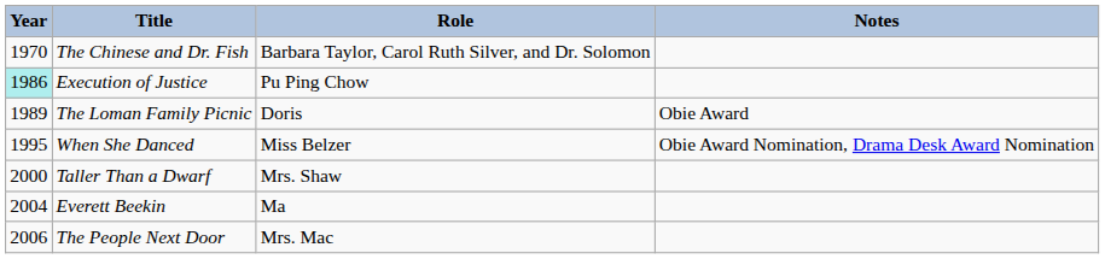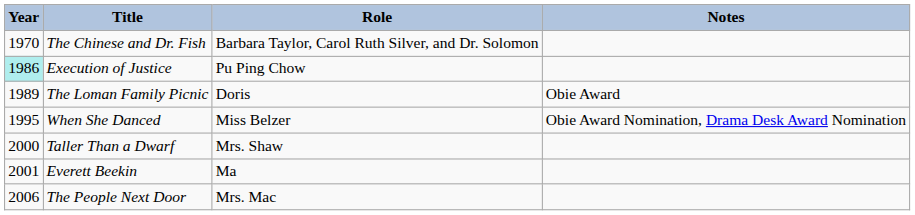 <table class="wikitable" style="font-size:90%;">
 <tr>
 <th style="background:#B0C4DE;">Year</th>
 <th style="background:#B0C4DE;">Title</th>
 <th style="background:#B0C4DE;">Role</th>
 <th style="background:#B0C4DE;">Notes</th>
 </tr>
 <tr>
 <td>1970</td>
 <td><em>The Chinese and Dr. Fish</em></td>
 <td>Barbara Taylor, Carol Ruth Silver, and Dr. Solomon</td>
 <td></td>
 </tr>
 <tr>
 <td style="background: paleturquoise;">1986</td>
 <td><em>Execution of Justice</em></td>
 <td>Pu Ping Chow</td>
 <td></td>
 </tr>
 <tr>
 <td>1989</td>
 <td><em>The Loman Family Picnic</em></td>
 <td>Doris</td>
 <td>Obie Award</td>
 </tr>
 <tr>
 <td>1995</td>
 <td><em>When She Danced</em></td>
 <td>Miss Belzer</td>
 <td>Obie Award Nomination, <a href='#'>Drama Desk Award</a> Nomination</td>
 </tr>
 <tr>
 <td>2000</td>
 <td><em>Taller Than a Dwarf</em></td>
 <td>Mrs. Shaw</td>
 <td></td>
 </tr>
 <tr>
-<td>2004</td>
+<td>2001</td>
 <td><em>Everett Beekin</em></td>
 <td>Ma</td>
 <td></td>
 </tr>
 <tr>
 <td>2006</td>
 <td><em>The People Next Door</em></td>
 <td>Mrs. Mac</td>
 <td></td>
 </tr>
 </table>
